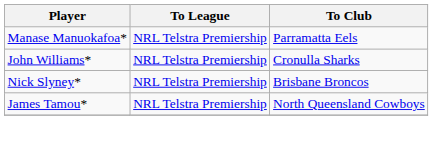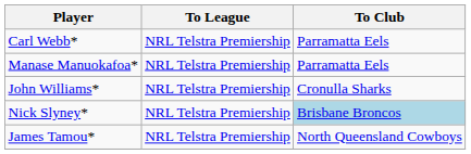 <table class="wikitable" style="font-size:90%">
 <tr bgcolor="#efefef">
 <th width=" ">Player</th>
 <th width=" ">To League</th>
 <th width=" ">To Club</th>
+</tr>
+<tr>
+<td> <a href='#'>Carl Webb</a>*</td>
+<td><a href='#'>NRL Telstra Premiership</a></td>
+<td> <a href='#'>Parramatta Eels</a></td>
 </tr>
 <tr>
 <td> <a href='#'>Manase Manuokafoa</a>*</td>
 <td><a href='#'>NRL Telstra Premiership</a></td>
 <td> <a href='#'>Parramatta Eels</a></td>
 </tr>
 <tr>
 <td> <a href='#'>John Williams</a>*</td>
 <td><a href='#'>NRL Telstra Premiership</a></td>
 <td> <a href='#'>Cronulla Sharks</a></td>
 </tr>
 <tr>
 <td> <a href='#'>Nick Slyney</a>*</td>
 <td><a href='#'>NRL Telstra Premiership</a></td>
-<td> <a href='#'>Brisbane Broncos</a></td>
+<td style="background: lightblue;"> <a href='#'>Brisbane Broncos</a></td>
 </tr>
 <tr>
 <td> <a href='#'>James Tamou</a>*</td>
 <td><a href='#'>NRL Telstra Premiership</a></td>
 <td> <a href='#'>North Queensland Cowboys</a></td>
 </tr>
 <tr>
 </tr>
 </table>
